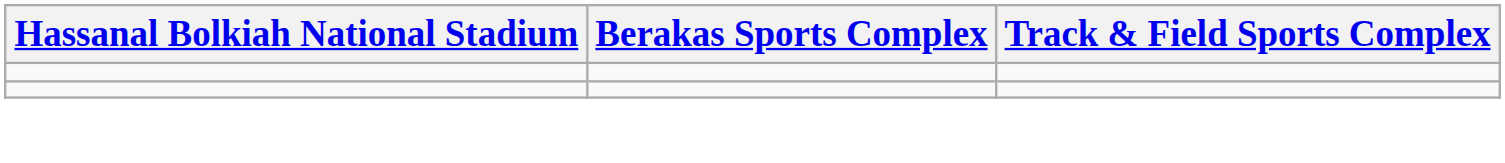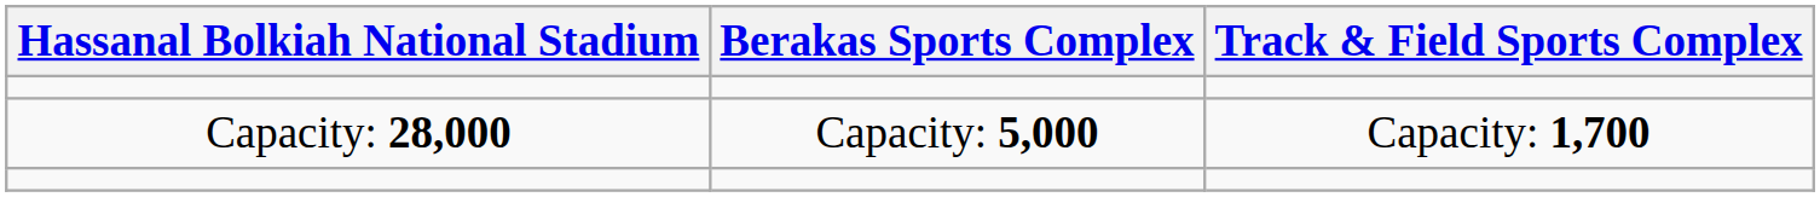 <table class="wikitable" style="text-align:center;margin:1em auto;">
 <tr>
 <th><a href='#'>Hassanal Bolkiah National Stadium</a></th>
 <th><a href='#'>Berakas Sports Complex</a></th>
 <th><a href='#'>Track & Field Sports Complex</a></th>
 </tr>
 <tr>
 <td></td>
 <td></td>
 <td></td>
 </tr>
 <tr>
+<td>Capacity: <strong>28,000</strong></td>
+<td>Capacity: <strong>5,000</strong></td>
+<td>Capacity: <strong>1,700</strong></td>
+</tr>
+<tr>
 <td></td>
 <td></td>
 <td></td>
 </tr>
 </table>
